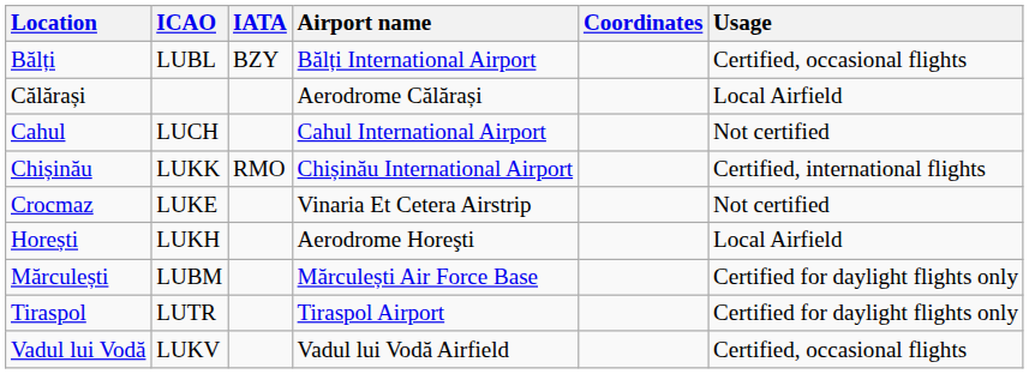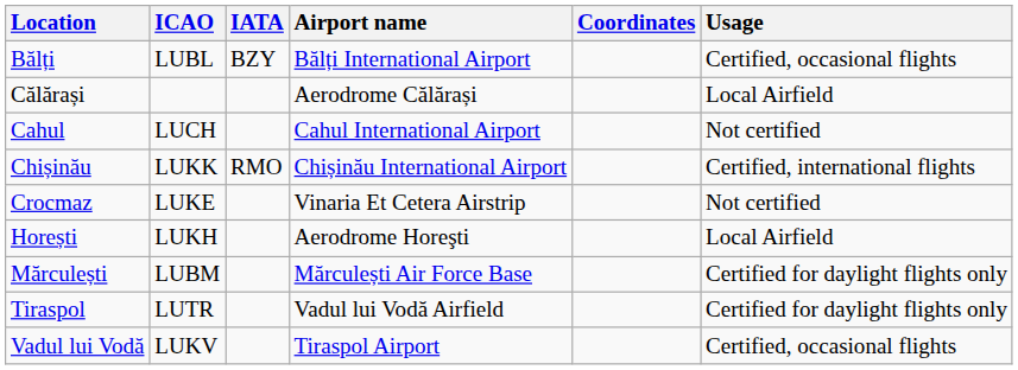 <table class="wikitable sortable">
 <tr valign="baseline">
 <th style="text-align:left;"><a href='#'>Location</a></th>
 <th style="text-align:left;"><a href='#'>ICAO</a></th>
 <th style="text-align:left;"><a href='#'>IATA</a></th>
 <th style="text-align:left;">Airport name</th>
 <th style="text-align:left;" class="unsortable"><a href='#'>Coordinates</a></th>
 <th style="text-align:left;" class="unsortable">Usage</th>
 </tr>
 <tr valign="top">
 <td><a href='#'>Bălți</a></td>
 <td>LUBL</td>
 <td>BZY</td>
 <td><a href='#'>Bălți International Airport</a></td>
 <td></td>
 <td>Certified, occasional flights</td>
 </tr>
 <tr valign="top">
 <td>Călărași</td>
 <td></td>
 <td></td>
 <td>Aerodrome Călărași</td>
 <td></td>
 <td>Local Airfield</td>
 </tr>
 <tr valign="top">
 <td><a href='#'>Cahul</a></td>
 <td>LUCH</td>
 <td></td>
 <td><a href='#'>Cahul International Airport</a></td>
 <td></td>
 <td>Not certified</td>
 </tr>
 <tr valign="top">
 <td><a href='#'>Chișinău</a></td>
 <td>LUKK</td>
 <td>RMO</td>
 <td><a href='#'>Chișinău International Airport</a></td>
 <td></td>
 <td>Certified, international flights</td>
 </tr>
 <tr valign="top">
 <td><a href='#'>Crocmaz</a></td>
 <td>LUKE</td>
 <td></td>
 <td>Vinaria Et Cetera Airstrip</td>
 <td></td>
 <td>Not certified</td>
 </tr>
 <tr valign="top">
 <td><a href='#'>Horești</a></td>
 <td>LUKH</td>
 <td></td>
 <td>Aerodrome Horeşti</td>
 <td></td>
 <td>Local Airfield</td>
 </tr>
 <tr valign="top">
 <td><a href='#'>Mărculești</a></td>
 <td>LUBM</td>
 <td> </td>
 <td><a href='#'>Mărculești Air Force Base</a></td>
 <td></td>
 <td>Certified for daylight flights only</td>
 </tr>
 <tr valign="top">
 <td><a href='#'>Tiraspol</a></td>
 <td>LUTR</td>
 <td></td>
-<td><a href='#'>Tiraspol Airport</a></td>
+<td>Vadul lui Vodă Airfield</td>
 <td></td>
 <td>Certified for daylight flights only</td>
 </tr>
 <tr valign="top">
 <td><a href='#'>Vadul lui Vodă</a></td>
 <td>LUKV</td>
 <td></td>
-<td>Vadul lui Vodă Airfield</td>
+<td><a href='#'>Tiraspol Airport</a></td>
 <td></td>
 <td>Certified, occasional flights</td>
 </tr>
 </table>
